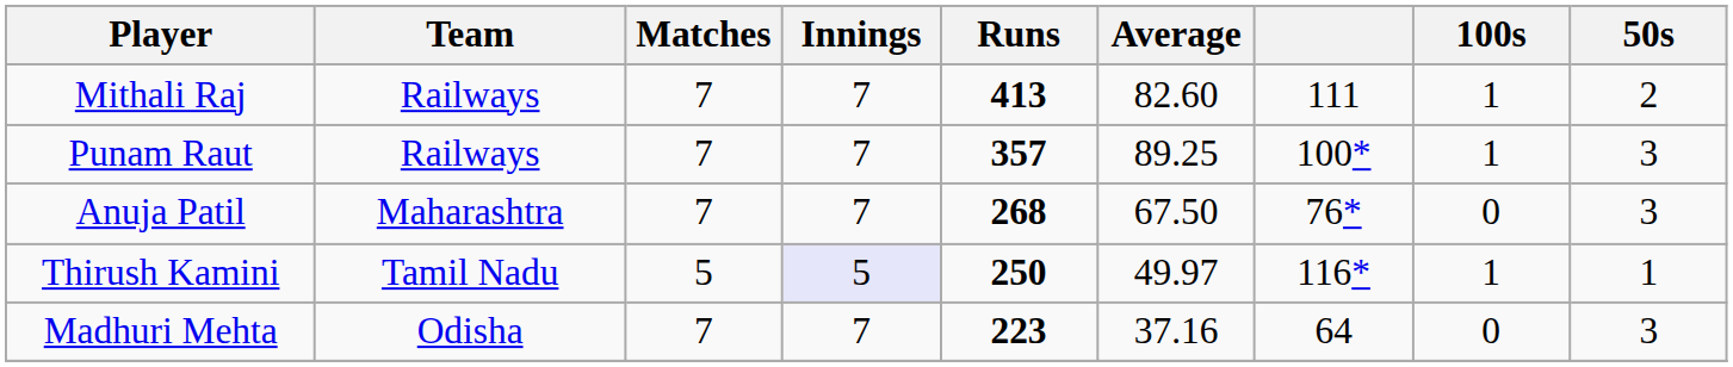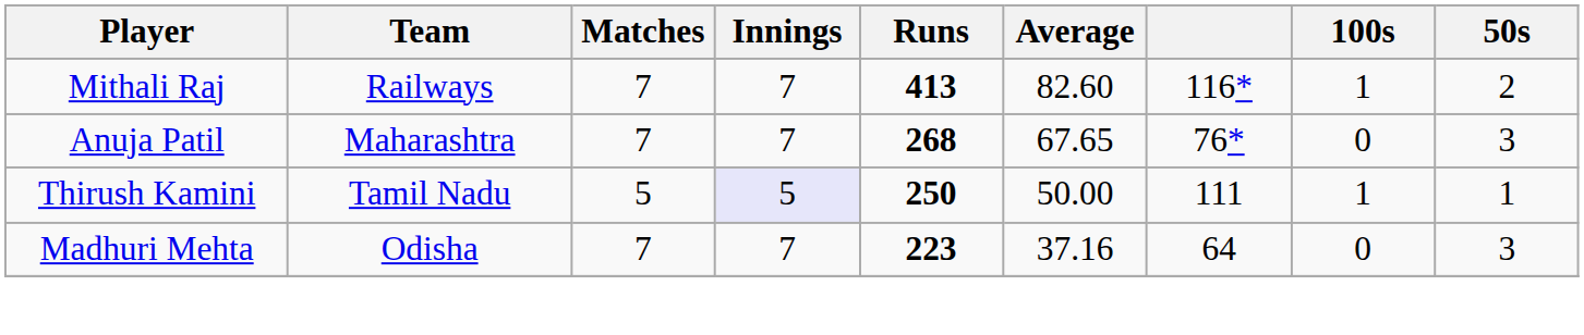 <table class="wikitable" style="text-align:center;">
 <tr>
 <th width=125>Player</th>
 <th width=125>Team</th>
 <th width=60>Matches</th>
 <th width=60>Innings</th>
 <th width=60>Runs</th>
 <th width=60>Average</th>
 <th width=60></th>
 <th width=60>100s</th>
 <th width=60>50s</th>
 </tr>
 <tr>
 <td><a href='#'>Mithali Raj</a></td>
 <td><a href='#'>Railways</a></td>
 <td>7</td>
 <td>7</td>
 <td><strong>413</strong></td>
 <td>82.60</td>
-<td>111</td>
+<td>116<a href='#'>*</a></td>
 <td>1</td>
 <td>2</td>
-</tr>
-<tr>
-<td><a href='#'>Punam Raut</a></td>
-<td><a href='#'>Railways</a></td>
-<td>7</td>
-<td>7</td>
-<td><strong>357</strong></td>
-<td>89.25</td>
-<td>100<a href='#'>*</a></td>
-<td>1</td>
-<td>3</td>
 </tr>
 <tr>
 <td><a href='#'>Anuja Patil</a></td>
 <td><a href='#'>Maharashtra</a></td>
 <td>7</td>
 <td>7</td>
 <td><strong>268</strong></td>
-<td>67.50</td>
+<td>67.65</td>
 <td>76<a href='#'>*</a></td>
 <td>0</td>
 <td>3</td>
 </tr>
 <tr>
 <td><a href='#'>Thirush Kamini</a></td>
 <td><a href='#'>Tamil Nadu</a></td>
 <td>5</td>
 <td style="background: lavender;">5</td>
 <td><strong>250</strong></td>
-<td>49.97</td>
-<td>116<a href='#'>*</a></td>
+<td>50.00</td>
+<td>111</td>
 <td>1</td>
 <td>1</td>
 </tr>
 <tr>
 <td><a href='#'>Madhuri Mehta</a></td>
 <td><a href='#'>Odisha</a></td>
 <td>7</td>
 <td>7</td>
 <td><strong>223</strong></td>
 <td>37.16</td>
 <td>64</td>
 <td>0</td>
 <td>3</td>
 </tr>
 <tr>
 </tr>
 </table>
